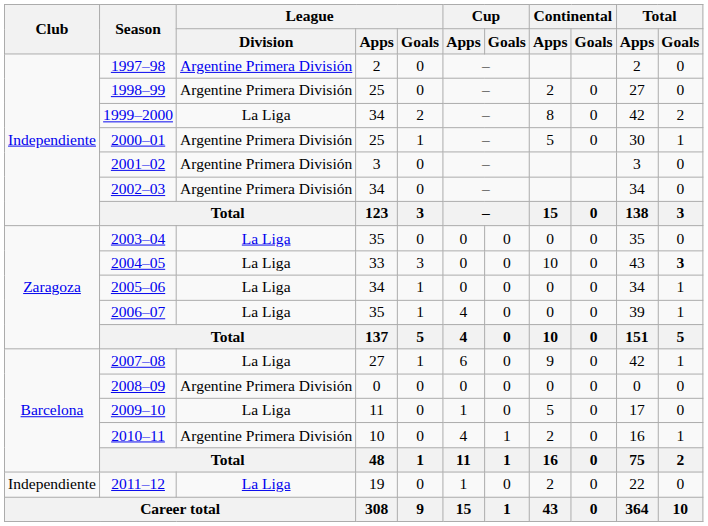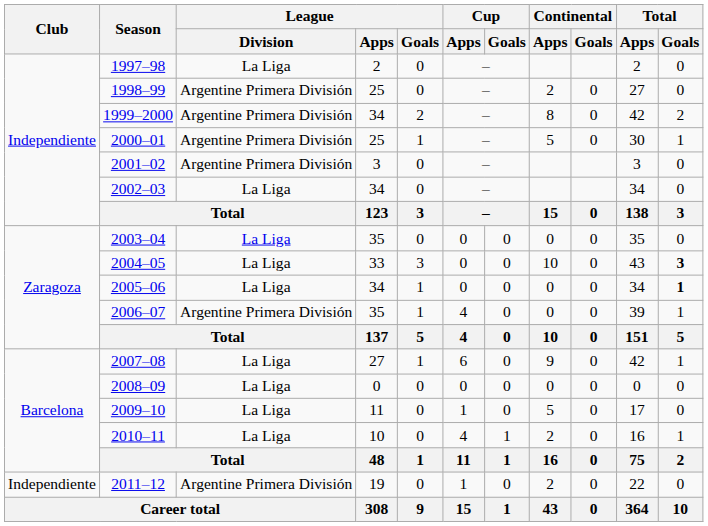 <table class="wikitable" style="text-align:center">
 <tr>
 <th rowspan="2">Club</th>
 <th rowspan="2">Season</th>
 <th colspan="3">League</th>
 <th colspan="2">Cup</th>
 <th colspan="2">Continental</th>
 <th colspan="2">Total</th>
 </tr>
 <tr>
 <th>Division</th>
 <th>Apps</th>
 <th>Goals</th>
 <th>Apps</th>
 <th>Goals</th>
 <th>Apps</th>
 <th>Goals</th>
 <th>Apps</th>
 <th>Goals</th>
 </tr>
 <tr>
 <td rowspan="7"><a href='#'>Independiente</a></td>
 <td><a href='#'>1997–98</a></td>
-<td><a href='#'>Argentine Primera División</a></td>
+<td>La Liga</td>
 <td>2</td>
 <td>0</td>
 <td colspan="2">–</td>
 <td></td>
 <td></td>
 <td>2</td>
 <td>0</td>
 </tr>
 <tr>
 <td><a href='#'>1998–99</a></td>
 <td>Argentine Primera División</td>
 <td>25</td>
 <td>0</td>
 <td colspan="2">–</td>
 <td>2</td>
 <td>0</td>
 <td>27</td>
 <td>0</td>
 </tr>
 <tr>
 <td><a href='#'>1999–2000</a></td>
-<td>La Liga</td>
+<td>Argentine Primera División</td>
 <td>34</td>
 <td>2</td>
 <td colspan="2">–</td>
 <td>8</td>
 <td>0</td>
 <td>42</td>
 <td>2</td>
 </tr>
 <tr>
 <td><a href='#'>2000–01</a></td>
 <td>Argentine Primera División</td>
 <td>25</td>
 <td>1</td>
 <td colspan="2">–</td>
 <td>5</td>
 <td>0</td>
 <td>30</td>
 <td>1</td>
 </tr>
 <tr>
 <td><a href='#'>2001–02</a></td>
 <td>Argentine Primera División</td>
 <td>3</td>
 <td>0</td>
 <td colspan="2">–</td>
 <td></td>
 <td></td>
 <td>3</td>
 <td>0</td>
 </tr>
 <tr>
 <td><a href='#'>2002–03</a></td>
-<td>Argentine Primera División</td>
+<td>La Liga</td>
 <td>34</td>
 <td>0</td>
 <td colspan="2">–</td>
 <td></td>
 <td></td>
 <td>34</td>
 <td>0</td>
 </tr>
 <tr>
 <th colspan="2">Total</th>
 <th>123</th>
 <th>3</th>
 <th colspan="2">–</th>
 <th>15</th>
 <th>0</th>
 <th>138</th>
 <th>3</th>
 </tr>
 <tr>
 <td rowspan="5"><a href='#'>Zaragoza</a></td>
 <td><a href='#'>2003–04</a></td>
 <td><a href='#'>La Liga</a></td>
 <td>35</td>
 <td>0</td>
 <td>0</td>
 <td>0</td>
 <td>0</td>
 <td>0</td>
 <td>35</td>
 <td>0</td>
 </tr>
 <tr>
 <td><a href='#'>2004–05</a></td>
 <td>La Liga</td>
 <td>33</td>
 <td>3</td>
 <td>0</td>
 <td>0</td>
 <td>10</td>
 <td>0</td>
 <td>43</td>
 <td><strong>3</strong></td>
 </tr>
 <tr>
 <td><a href='#'>2005–06</a></td>
 <td>La Liga</td>
 <td>34</td>
 <td>1</td>
 <td>0</td>
 <td>0</td>
 <td>0</td>
 <td>0</td>
 <td>34</td>
-<td>1</td>
+<td><strong>1</strong></td>
 </tr>
 <tr>
 <td><a href='#'>2006–07</a></td>
-<td>La Liga</td>
+<td>Argentine Primera División</td>
 <td>35</td>
 <td>1</td>
 <td>4</td>
 <td>0</td>
 <td>0</td>
 <td>0</td>
 <td>39</td>
 <td>1</td>
 </tr>
 <tr>
 <th colspan="2">Total</th>
 <th>137</th>
 <th>5</th>
 <th>4</th>
 <th>0</th>
 <th>10</th>
 <th>0</th>
 <th>151</th>
 <th>5</th>
 </tr>
 <tr>
 <td rowspan="5"><a href='#'>Barcelona</a></td>
 <td><a href='#'>2007–08</a></td>
 <td>La Liga</td>
 <td>27</td>
 <td>1</td>
 <td>6</td>
 <td>0</td>
 <td>9</td>
 <td>0</td>
 <td>42</td>
 <td>1</td>
 </tr>
 <tr>
 <td><a href='#'>2008–09</a></td>
-<td>Argentine Primera División</td>
+<td>La Liga</td>
 <td>0</td>
 <td>0</td>
 <td>0</td>
 <td>0</td>
 <td>0</td>
 <td>0</td>
 <td>0</td>
 <td>0</td>
 </tr>
 <tr>
 <td><a href='#'>2009–10</a></td>
 <td>La Liga</td>
 <td>11</td>
 <td>0</td>
 <td>1</td>
 <td>0</td>
 <td>5</td>
 <td>0</td>
 <td>17</td>
 <td>0</td>
 </tr>
 <tr>
 <td><a href='#'>2010–11</a></td>
-<td>Argentine Primera División</td>
+<td>La Liga</td>
 <td>10</td>
 <td>0</td>
 <td>4</td>
 <td>1</td>
 <td>2</td>
 <td>0</td>
 <td>16</td>
 <td>1</td>
 </tr>
 <tr>
 <th colspan="2">Total</th>
 <th>48</th>
 <th>1</th>
 <th>11</th>
 <th>1</th>
 <th>16</th>
 <th>0</th>
 <th>75</th>
 <th>2</th>
 </tr>
 <tr>
 <td>Independiente</td>
 <td><a href='#'>2011–12</a></td>
-<td><a href='#'>La Liga</a></td>
+<td>Argentine Primera División</td>
 <td>19</td>
 <td>0</td>
 <td>1</td>
 <td>0</td>
 <td>2</td>
 <td>0</td>
 <td>22</td>
 <td>0</td>
 </tr>
 <tr>
 <th colspan="3">Career total</th>
 <th>308</th>
 <th>9</th>
 <th>15</th>
 <th>1</th>
 <th>43</th>
 <th>0</th>
 <th>364</th>
 <th>10</th>
 </tr>
 </table>
